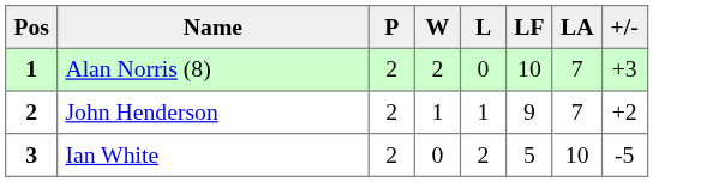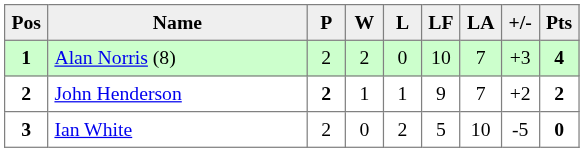 <table style=border-collapse:collapse border=1 cellspacing=0 cellpadding=5>
 <tr align=center bgcolor=#efefef>
 <th width=20>Pos</th>
 <th width=200>Name</th>
 <th width=20>P</th>
 <th width=20>W</th>
 <th width=20>L</th>
 <th width=20>LF</th>
 <th width=20>LA</th>
 <th width=20>+/-</th>
+<th width=20>Pts</th>
 </tr>
 <tr align=center style="background: #ccffcc;">
 <td><strong>1</strong></td>
 <td align="left"> <a href='#'>Alan Norris</a> (8)</td>
 <td>2</td>
 <td>2</td>
 <td>0</td>
 <td>10</td>
 <td>7</td>
 <td>+3</td>
+<td><strong>4</strong></td>
 </tr>
 <tr align=center>
 <td><strong>2</strong></td>
 <td align="left"> <a href='#'>John Henderson</a></td>
-<td>2</td>
+<td><strong>2</strong></td>
 <td>1</td>
 <td>1</td>
 <td>9</td>
 <td>7</td>
 <td>+2</td>
+<td><strong>2</strong></td>
 </tr>
 <tr align=center>
 <td><strong>3</strong></td>
 <td align="left"> <a href='#'>Ian White</a></td>
 <td>2</td>
 <td>0</td>
 <td>2</td>
 <td>5</td>
 <td>10</td>
 <td>-5</td>
+<td><strong>0</strong></td>
 </tr>
 </table>
